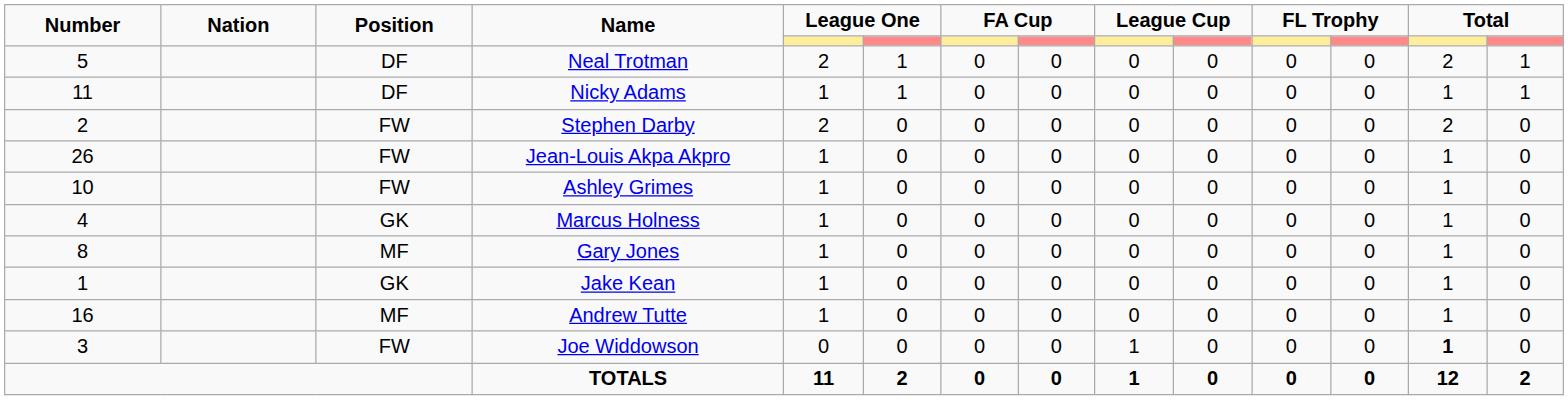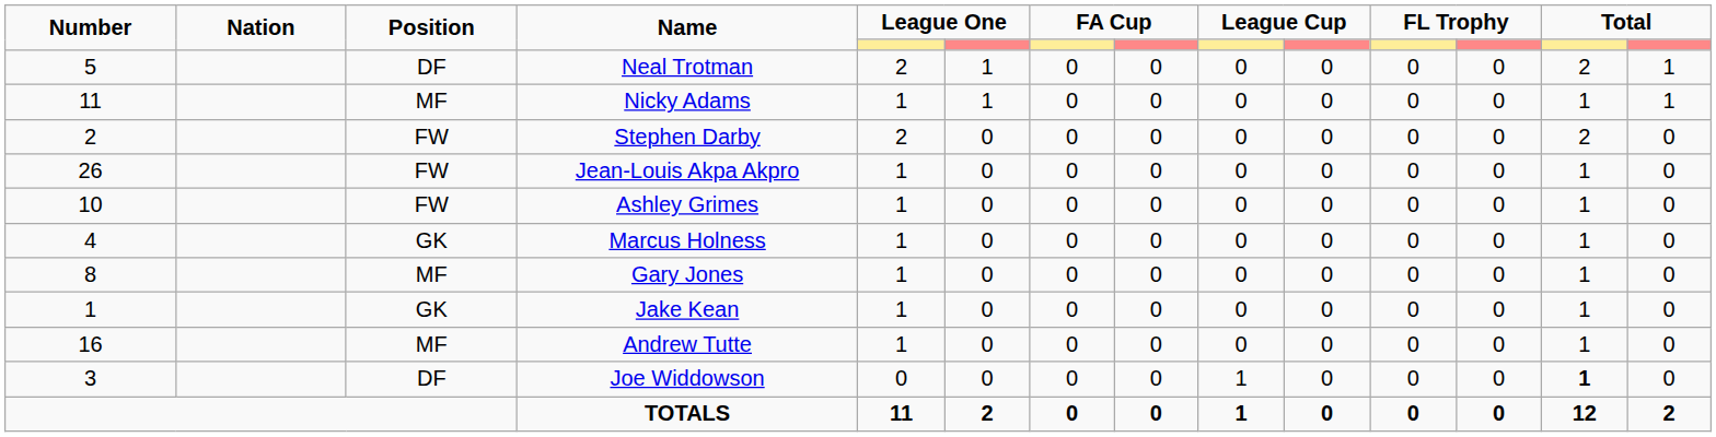 <table class="wikitable" style="text-align:center;">
 <tr style="text-align:center;">
 <td rowspan="2"  style="width:10%; "><strong>Number</strong></td>
 <td rowspan="2"  style="width:10%; "><strong>Nation</strong></td>
 <td rowspan="2"  style="width:10%; "><strong>Position</strong></td>
 <td rowspan="2"  style="width:20%; "><strong>Name</strong></td>
 <td colspan="2"><strong>League One</strong></td>
 <td colspan="2"><strong>FA Cup</strong></td>
 <td colspan="2"><strong>League Cup</strong></td>
 <td colspan="2"><strong>FL Trophy</strong></td>
 <td colspan="2"><strong>Total</strong></td>
 </tr>
 <tr>
 <th style="width:60px; background:#fe9;"></th>
 <th style="width:60px; background:#ff8888;"></th>
 <th style="width:60px; background:#fe9;"></th>
 <th style="width:60px; background:#ff8888;"></th>
 <th style="width:60px; background:#fe9;"></th>
 <th style="width:60px; background:#ff8888;"></th>
 <th style="width:60px; background:#fe9;"></th>
 <th style="width:60px; background:#ff8888;"></th>
 <th style="width:60px; background:#fe9;"></th>
 <th style="width:60px; background:#ff8888;"></th>
 </tr>
 <tr>
 <td>5</td>
 <td></td>
 <td>DF</td>
 <td><a href='#'>Neal Trotman</a></td>
 <td>2</td>
 <td>1</td>
 <td>0</td>
 <td>0</td>
 <td>0</td>
 <td>0</td>
 <td>0</td>
 <td>0</td>
 <td>2</td>
 <td>1</td>
 </tr>
 <tr>
 <td>11</td>
 <td></td>
-<td>DF</td>
+<td>MF</td>
 <td><a href='#'>Nicky Adams</a></td>
 <td>1</td>
 <td>1</td>
 <td>0</td>
 <td>0</td>
 <td>0</td>
 <td>0</td>
 <td>0</td>
 <td>0</td>
 <td>1</td>
 <td>1</td>
 </tr>
 <tr>
 <td>2</td>
 <td></td>
 <td>FW</td>
 <td><a href='#'>Stephen Darby</a></td>
 <td>2</td>
 <td>0</td>
 <td>0</td>
 <td>0</td>
 <td>0</td>
 <td>0</td>
 <td>0</td>
 <td>0</td>
 <td>2</td>
 <td>0</td>
 </tr>
 <tr>
 <td>26</td>
 <td></td>
 <td>FW</td>
 <td><a href='#'>Jean-Louis Akpa Akpro</a></td>
 <td>1</td>
 <td>0</td>
 <td>0</td>
 <td>0</td>
 <td>0</td>
 <td>0</td>
 <td>0</td>
 <td>0</td>
 <td>1</td>
 <td>0</td>
 </tr>
 <tr>
 <td>10</td>
 <td></td>
 <td>FW</td>
 <td><a href='#'>Ashley Grimes</a></td>
 <td>1</td>
 <td>0</td>
 <td>0</td>
 <td>0</td>
 <td>0</td>
 <td>0</td>
 <td>0</td>
 <td>0</td>
 <td>1</td>
 <td>0</td>
 </tr>
 <tr>
 <td>4</td>
 <td></td>
 <td>GK</td>
 <td><a href='#'>Marcus Holness</a></td>
 <td>1</td>
 <td>0</td>
 <td>0</td>
 <td>0</td>
 <td>0</td>
 <td>0</td>
 <td>0</td>
 <td>0</td>
 <td>1</td>
 <td>0</td>
 </tr>
 <tr>
 <td>8</td>
 <td></td>
 <td>MF</td>
 <td><a href='#'>Gary Jones</a></td>
 <td>1</td>
 <td>0</td>
 <td>0</td>
 <td>0</td>
 <td>0</td>
 <td>0</td>
 <td>0</td>
 <td>0</td>
 <td>1</td>
 <td>0</td>
 </tr>
 <tr>
 <td>1</td>
 <td></td>
 <td>GK</td>
 <td><a href='#'>Jake Kean</a></td>
 <td>1</td>
 <td>0</td>
 <td>0</td>
 <td>0</td>
 <td>0</td>
 <td>0</td>
 <td>0</td>
 <td>0</td>
 <td>1</td>
 <td>0</td>
 </tr>
 <tr>
 <td>16</td>
 <td></td>
 <td>MF</td>
 <td><a href='#'>Andrew Tutte</a></td>
 <td>1</td>
 <td>0</td>
 <td>0</td>
 <td>0</td>
 <td>0</td>
 <td>0</td>
 <td>0</td>
 <td>0</td>
 <td>1</td>
 <td>0</td>
 </tr>
 <tr>
 <td>3</td>
 <td></td>
-<td>FW</td>
+<td>DF</td>
 <td><a href='#'>Joe Widdowson</a></td>
 <td>0</td>
 <td>0</td>
 <td>0</td>
 <td>0</td>
 <td>1</td>
 <td>0</td>
 <td>0</td>
 <td>0</td>
 <td><strong>1</strong></td>
 <td>0</td>
 </tr>
 <tr>
 <td colspan="3"></td>
 <td><strong>TOTALS</strong></td>
 <td><strong>11</strong></td>
 <td><strong>2</strong></td>
 <td><strong>0</strong></td>
 <td><strong>0</strong></td>
 <td><strong>1</strong></td>
 <td><strong>0</strong></td>
 <td><strong>0</strong></td>
 <td><strong>0</strong></td>
 <td><strong>12</strong></td>
 <td><strong>2</strong></td>
 </tr>
 </table>
